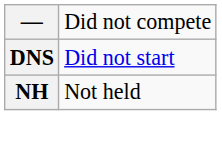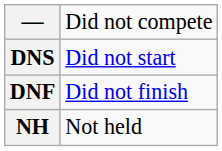 <table class="wikitable">
 <tr>
 <th scope="row">—</th>
 <td>Did not compete</td>
 </tr>
 <tr>
 <th scope="row">DNS</th>
 <td><a href='#'>Did not start</a></td>
 </tr>
 <tr>
+<th scope="row">DNF</th>
+<td><a href='#'>Did not finish</a></td>
+</tr>
+<tr>
 <th scope="row">NH</th>
 <td>Not held</td>
 </tr>
 </table>
